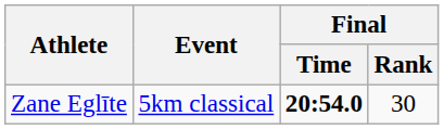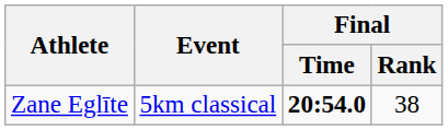 <table class="wikitable">
 <tr>
 <th rowspan="2">Athlete</th>
 <th rowspan="2">Event</th>
 <th colspan="2">Final</th>
 </tr>
 <tr>
 <th>Time</th>
 <th>Rank</th>
 </tr>
 <tr>
 <td rowspan="1"><a href='#'>Zane Eglīte</a></td>
 <td><a href='#'>5km classical</a></td>
 <td align="center"><strong>20:54.0</strong></td>
-<td align="center">30</td>
+<td align="center">38</td>
 </tr>
 </table>
